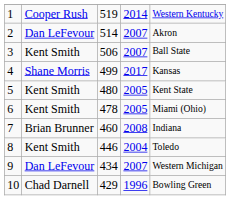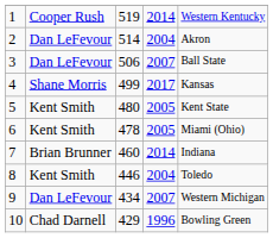 <table class="wikitable">
 <tr>
 </tr>
 <tr>
 <td>1</td>
 <td><a href='#'>Cooper Rush</a></td>
 <td><abbr>519</abbr></td>
 <td><a href='#'>2014</a></td>
 <td style="font-size:80%;"><a href='#'>Western Kentucky</a></td>
 </tr>
 <tr>
 <td>2</td>
 <td><a href='#'>Dan LeFevour</a></td>
 <td><abbr>514</abbr></td>
-<td><a href='#'>2007</a></td>
+<td><a href='#'>2004</a></td>
 <td style="font-size:80%;">Akron</td>
 </tr>
 <tr>
 <td>3</td>
-<td>Kent Smith</td>
+<td><a href='#'>Dan LeFevour</a></td>
 <td><abbr>506</abbr></td>
 <td><a href='#'>2007</a></td>
 <td style="font-size:80%;">Ball State</td>
 </tr>
 <tr>
 <td>4</td>
 <td><a href='#'>Shane Morris</a></td>
 <td><abbr>499</abbr></td>
 <td><a href='#'>2017</a></td>
 <td style="font-size:80%;">Kansas</td>
 </tr>
 <tr>
 <td>5</td>
 <td>Kent Smith</td>
 <td><abbr>480</abbr></td>
 <td><a href='#'>2005</a></td>
 <td style="font-size:80%;">Kent State</td>
 </tr>
 <tr>
 <td>6</td>
 <td>Kent Smith</td>
 <td><abbr>478</abbr></td>
 <td><a href='#'>2005</a></td>
 <td style="font-size:80%;">Miami (Ohio)</td>
 </tr>
 <tr>
 <td>7</td>
 <td>Brian Brunner</td>
 <td><abbr>460</abbr></td>
-<td><a href='#'>2008</a></td>
+<td><a href='#'>2014</a></td>
 <td style="font-size:80%;">Indiana</td>
 </tr>
 <tr>
 <td>8</td>
 <td>Kent Smith</td>
 <td><abbr>446</abbr></td>
 <td><a href='#'>2004</a></td>
 <td style="font-size:80%;">Toledo</td>
 </tr>
 <tr>
 <td>9</td>
 <td><a href='#'>Dan LeFevour</a></td>
 <td><abbr>434</abbr></td>
 <td><a href='#'>2007</a></td>
 <td style="font-size:80%;">Western Michigan</td>
 </tr>
 <tr>
 <td>10</td>
 <td>Chad Darnell</td>
 <td><abbr>429</abbr></td>
 <td><a href='#'>1996</a></td>
 <td style="font-size:80%;">Bowling Green</td>
 </tr>
 </table>
